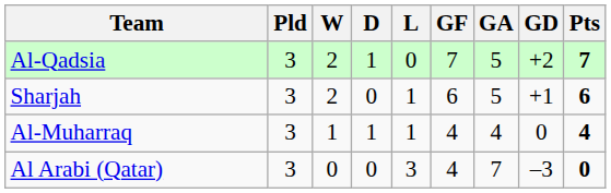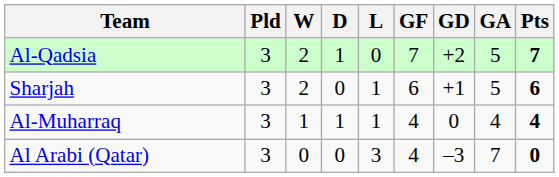 <table class="wikitable" style="text-align: center;">
 <tr>
 <th width="175">Team</th>
 <th width="20">Pld</th>
 <th width="20">W</th>
 <th width="20">D</th>
 <th width="20">L</th>
 <th width="20">GF</th>
+<th width="20">GD</th>
 <th width="20">GA</th>
-<th width="20">GD</th>
 <th width="20">Pts</th>
 </tr>
 <tr bgcolor=#ccffcc>
 <td align=left> <a href='#'>Al-Qadsia</a></td>
 <td>3</td>
 <td>2</td>
 <td>1</td>
 <td>0</td>
 <td>7</td>
+<td>+2</td>
 <td>5</td>
-<td>+2</td>
 <td><strong>7</strong></td>
 </tr>
 <tr>
 <td align=left> <a href='#'>Sharjah</a></td>
 <td>3</td>
 <td>2</td>
 <td>0</td>
 <td>1</td>
 <td>6</td>
+<td>+1</td>
 <td>5</td>
-<td>+1</td>
 <td><strong>6</strong></td>
 </tr>
 <tr>
 <td align=left> <a href='#'>Al-Muharraq</a></td>
 <td>3</td>
 <td>1</td>
 <td>1</td>
 <td>1</td>
 <td>4</td>
+<td>0</td>
 <td>4</td>
-<td>0</td>
 <td><strong>4</strong></td>
 </tr>
 <tr>
 <td align=left> <a href='#'>Al Arabi (Qatar)</a></td>
 <td>3</td>
 <td>0</td>
 <td>0</td>
 <td>3</td>
 <td>4</td>
+<td>–3</td>
 <td>7</td>
-<td>–3</td>
 <td><strong>0</strong></td>
 </tr>
 </table>
